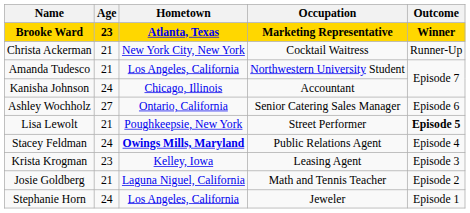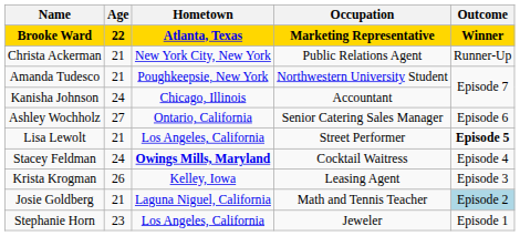 <table class="wikitable sortable" style="text-align:center; ">
 <tr>
 <th>Name</th>
 <th>Age</th>
 <th>Hometown</th>
 <th>Occupation</th>
 <th>Outcome</th>
 </tr>
 <tr bgcolor="gold" |>
 <td><strong>Brooke Ward</strong></td>
-<td><strong>23</strong></td>
+<td><strong>22</strong></td>
 <td><strong><a href='#'>Atlanta, Texas</a></strong></td>
 <td><strong>Marketing Representative</strong></td>
 <td><strong>Winner</strong></td>
 </tr>
 <tr>
 <td>Christa Ackerman</td>
 <td>21</td>
 <td><a href='#'>New York City, New York</a></td>
-<td>Cocktail Waitress</td>
+<td>Public Relations Agent</td>
 <td>Runner-Up</td>
 </tr>
 <tr>
 <td>Amanda Tudesco</td>
 <td>21</td>
-<td><a href='#'>Los Angeles, California</a></td>
+<td><a href='#'>Poughkeepsie, New York</a></td>
 <td><a href='#'>Northwestern University</a> Student</td>
 <td rowspan="2">Episode 7</td>
 </tr>
 <tr>
 <td>Kanisha Johnson</td>
 <td>24</td>
 <td><a href='#'>Chicago, Illinois</a></td>
 <td>Accountant</td>
 </tr>
 <tr>
 <td>Ashley Wochholz</td>
 <td>27</td>
 <td><a href='#'>Ontario, California</a></td>
 <td>Senior Catering Sales Manager</td>
 <td>Episode 6</td>
 </tr>
 <tr>
 <td>Lisa Lewolt</td>
 <td>21</td>
-<td><a href='#'>Poughkeepsie, New York</a></td>
+<td><a href='#'>Los Angeles, California</a></td>
 <td>Street Performer</td>
 <td><strong>Episode 5</strong></td>
 </tr>
 <tr>
 <td>Stacey Feldman</td>
 <td>24</td>
 <td><strong><a href='#'>Owings Mills, Maryland</a></strong></td>
-<td>Public Relations Agent</td>
+<td>Cocktail Waitress</td>
 <td>Episode 4</td>
 </tr>
 <tr>
 <td>Krista Krogman</td>
-<td>23</td>
+<td>26</td>
 <td><a href='#'>Kelley, Iowa</a></td>
 <td>Leasing Agent</td>
 <td>Episode 3</td>
 </tr>
 <tr>
 <td>Josie Goldberg</td>
 <td>21</td>
 <td><a href='#'>Laguna Niguel, California</a></td>
 <td>Math and Tennis Teacher</td>
-<td>Episode 2</td>
+<td style="background: lightblue;">Episode 2</td>
 </tr>
 <tr>
 <td>Stephanie Horn</td>
-<td>24</td>
+<td>23</td>
 <td><a href='#'>Los Angeles, California</a></td>
 <td>Jeweler</td>
 <td>Episode 1</td>
 </tr>
 </table>
